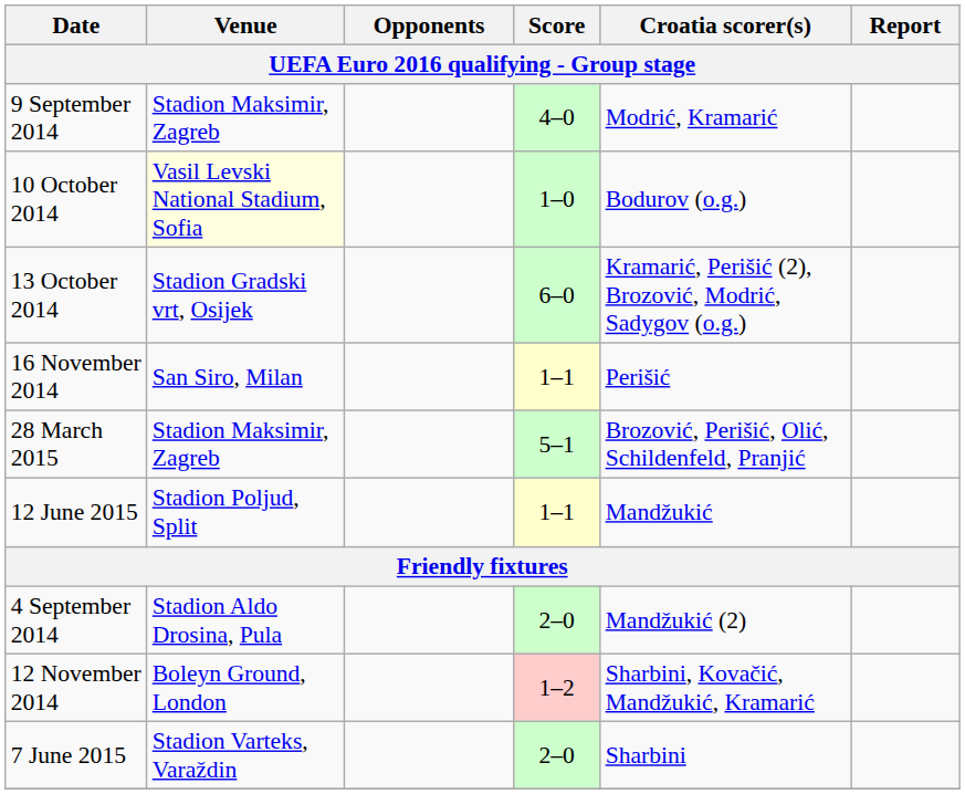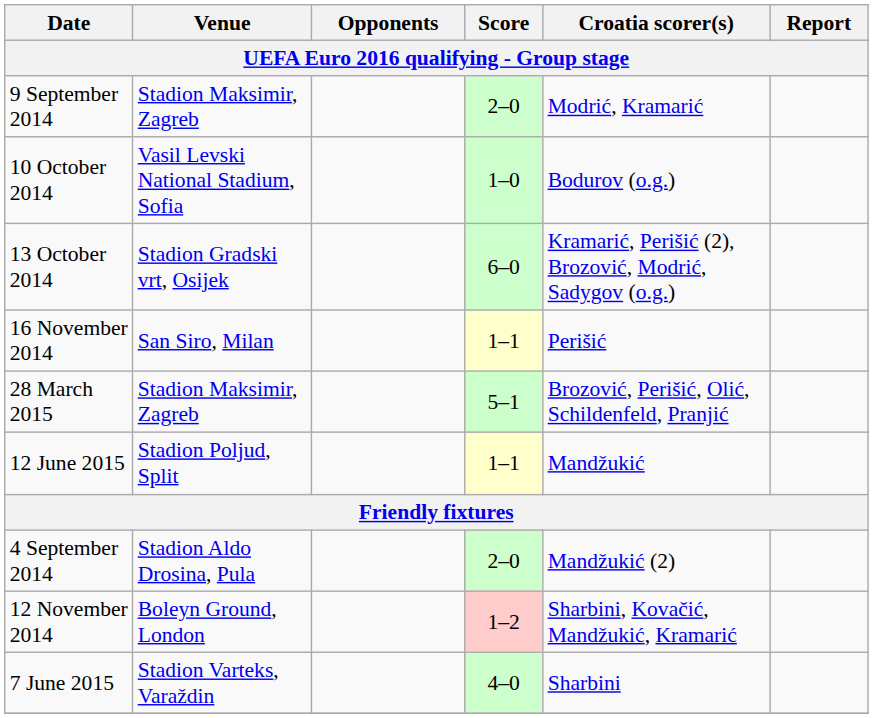 <table class="wikitable" style="font-size:95%;">
 <tr>
 <th width=125>Date</th>
 <th width=250>Venue</th>
 <th width=170>Opponents</th>
 <th width= 75>Score</th>
 <th width=320>Croatia scorer(s)</th>
 <th width=100>Report</th>
 </tr>
 <tr>
 <th colspan=7><a href='#'>UEFA Euro 2016 qualifying - Group stage</a></th>
 </tr>
 <tr>
 <td>9 September 2014</td>
 <td><a href='#'>Stadion Maksimir</a>, <a href='#'>Zagreb</a></td>
 <td></td>
-<td align=center bgcolor=#CCFFCC>4–0</td>
+<td align=center bgcolor=#CCFFCC>2–0</td>
 <td><a href='#'>Modrić</a>, <a href='#'>Kramarić</a></td>
 <td></td>
 </tr>
 <tr>
 <td>10 October 2014</td>
-<td style="background: lightyellow;"><a href='#'>Vasil Levski National Stadium</a>, <a href='#'>Sofia</a></td>
+<td><a href='#'>Vasil Levski National Stadium</a>, <a href='#'>Sofia</a></td>
 <td></td>
 <td align=center bgcolor=#CCFFCC>1–0</td>
 <td><a href='#'>Bodurov</a> (<a href='#'>o.g.</a>)</td>
 <td></td>
 </tr>
 <tr>
 <td>13 October 2014</td>
 <td><a href='#'>Stadion Gradski vrt</a>, <a href='#'>Osijek</a></td>
 <td></td>
 <td align=center bgcolor=#CCFFCC>6–0</td>
 <td><a href='#'>Kramarić</a>, <a href='#'>Perišić</a> (2), <a href='#'>Brozović</a>, <a href='#'>Modrić</a>, <a href='#'>Sadygov</a> (<a href='#'>o.g.</a>)</td>
 <td></td>
 </tr>
 <tr>
 <td>16 November 2014</td>
 <td><a href='#'>San Siro</a>, <a href='#'>Milan</a></td>
 <td></td>
 <td align=center bgcolor=#FFFFCC>1–1</td>
 <td><a href='#'>Perišić</a></td>
 <td></td>
 </tr>
 <tr>
 <td>28 March 2015</td>
 <td><a href='#'>Stadion Maksimir</a>, <a href='#'>Zagreb</a></td>
 <td></td>
 <td align=center bgcolor=#CCFFCC>5–1</td>
 <td><a href='#'>Brozović</a>, <a href='#'>Perišić</a>, <a href='#'>Olić</a>, <a href='#'>Schildenfeld</a>, <a href='#'>Pranjić</a></td>
 <td></td>
 </tr>
 <tr>
 <td>12 June 2015</td>
 <td><a href='#'>Stadion Poljud</a>, <a href='#'>Split</a></td>
 <td></td>
 <td align=center bgcolor=#FFFFCC>1–1</td>
 <td><a href='#'>Mandžukić</a></td>
 <td></td>
 </tr>
 <tr>
 <th colspan=7><a href='#'>Friendly fixtures</a></th>
 </tr>
 <tr>
 <td>4 September 2014</td>
 <td><a href='#'>Stadion Aldo Drosina</a>, <a href='#'>Pula</a></td>
 <td></td>
 <td align=center bgcolor=#CCFFCC>2–0</td>
 <td><a href='#'>Mandžukić</a> (2)</td>
 <td></td>
 </tr>
 <tr>
 <td>12 November 2014</td>
 <td><a href='#'>Boleyn Ground</a>, <a href='#'>London</a></td>
 <td></td>
 <td align=center bgcolor=#FFCCCC>1–2</td>
 <td><a href='#'>Sharbini</a>, <a href='#'>Kovačić</a>, <a href='#'>Mandžukić</a>, <a href='#'>Kramarić</a></td>
 <td></td>
 </tr>
 <tr>
 <td>7 June 2015</td>
 <td><a href='#'>Stadion Varteks</a>, <a href='#'>Varaždin</a></td>
 <td></td>
-<td align=center bgcolor=#CCFFCC>2–0</td>
+<td align=center bgcolor=#CCFFCC>4–0</td>
 <td><a href='#'>Sharbini</a></td>
 <td></td>
 </tr>
 <tr>
 </tr>
 </table>
